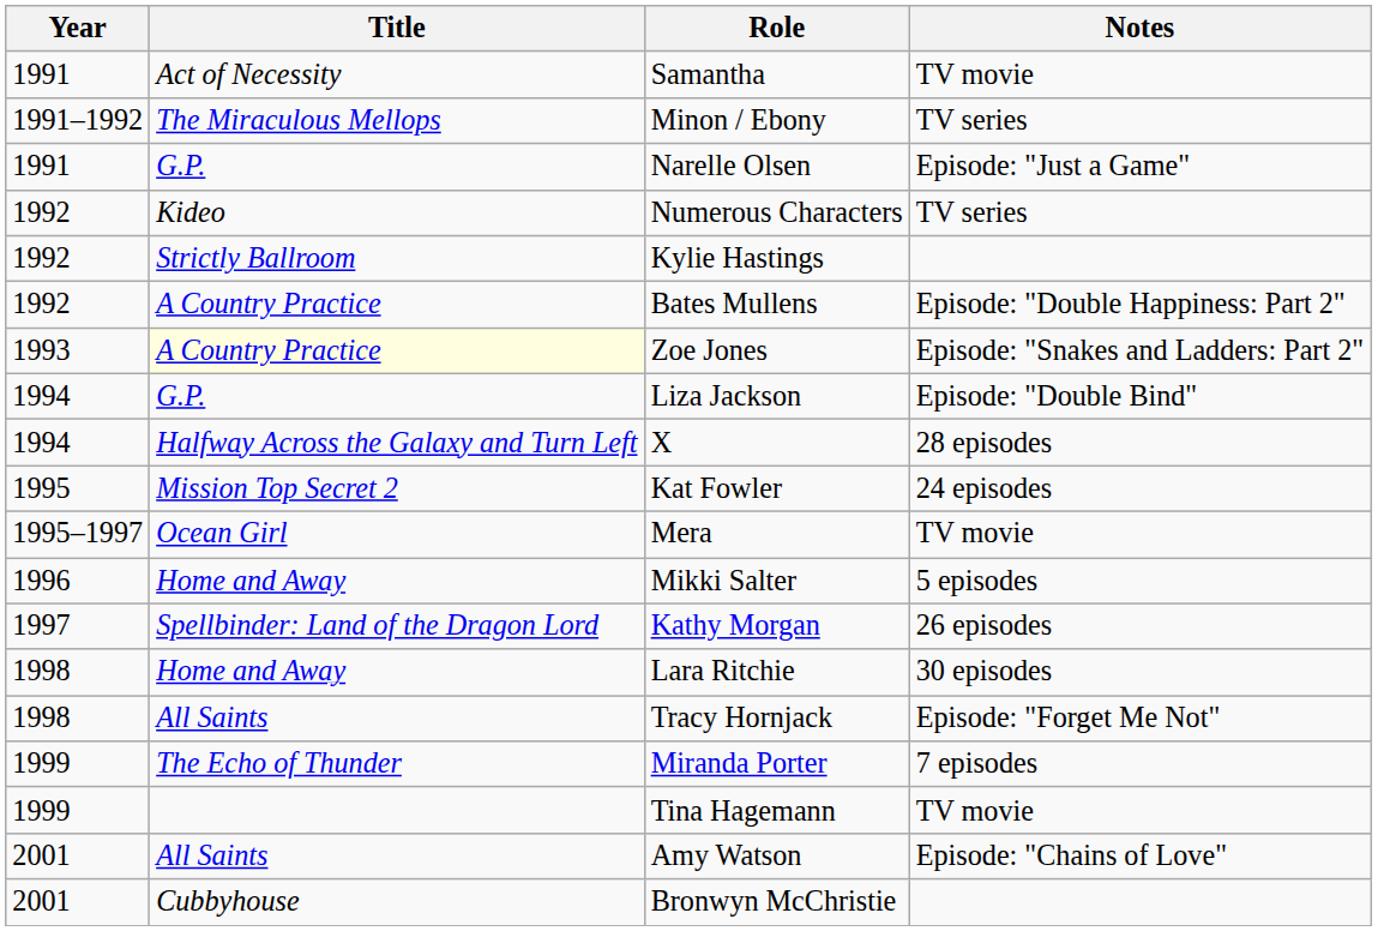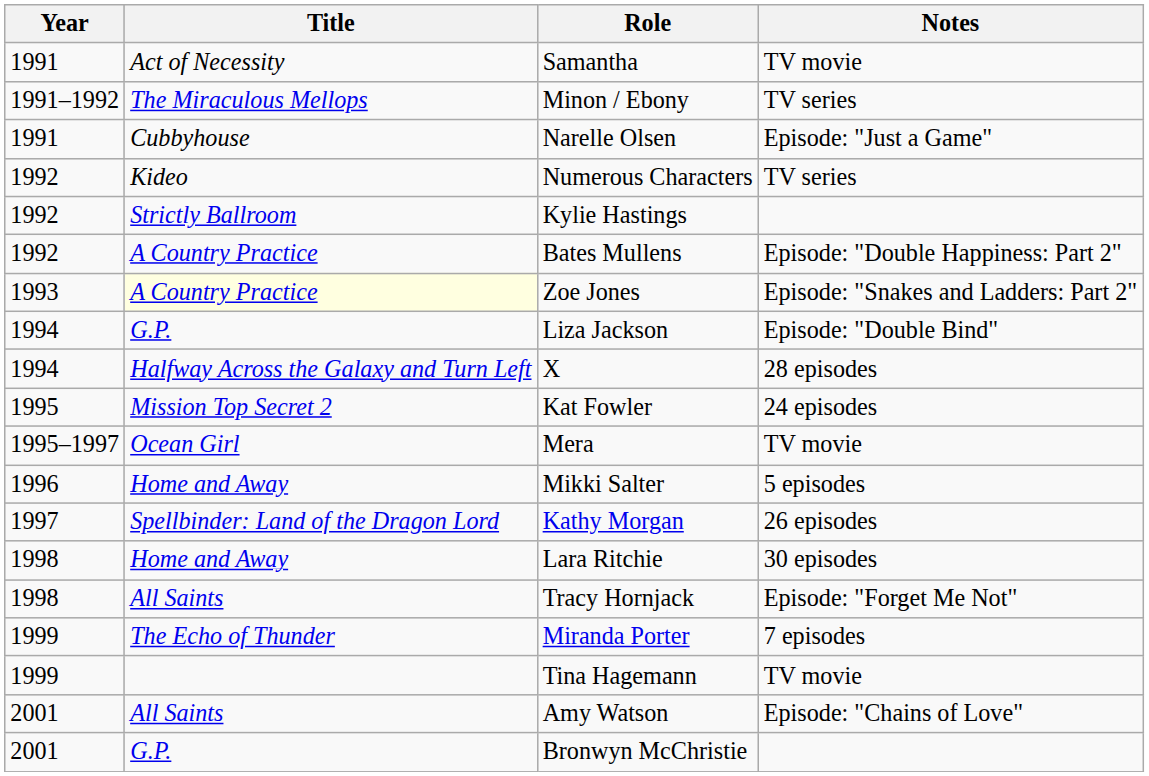 <table class="wikitable">
 <tr>
 <th>Year</th>
 <th>Title</th>
 <th>Role</th>
 <th>Notes</th>
 </tr>
 <tr>
 <td>1991</td>
 <td><em>Act of Necessity</em></td>
 <td>Samantha</td>
 <td>TV movie</td>
 </tr>
 <tr>
 <td>1991–1992</td>
 <td><em><a href='#'>The Miraculous Mellops</a></em></td>
 <td>Minon / Ebony</td>
 <td>TV series</td>
 </tr>
 <tr>
 <td>1991</td>
-<td><em><a href='#'>G.P.</a></em></td>
+<td><em>Cubbyhouse</em></td>
 <td>Narelle Olsen</td>
 <td>Episode: "Just a Game"</td>
 </tr>
 <tr>
 <td>1992</td>
 <td><em>Kideo</em></td>
 <td>Numerous Characters</td>
 <td>TV series</td>
 </tr>
 <tr>
 <td>1992</td>
 <td><em><a href='#'>Strictly Ballroom</a></em></td>
 <td>Kylie Hastings</td>
 <td></td>
 </tr>
 <tr>
 <td>1992</td>
 <td><em><a href='#'>A Country Practice</a></em></td>
 <td>Bates Mullens</td>
 <td>Episode: "Double Happiness: Part 2"</td>
 </tr>
 <tr>
 <td>1993</td>
 <td style="background: lightyellow;"><em><a href='#'>A Country Practice</a></em></td>
 <td>Zoe Jones</td>
 <td>Episode: "Snakes and Ladders: Part 2"</td>
 </tr>
 <tr>
 <td>1994</td>
 <td><em><a href='#'>G.P.</a></em></td>
 <td>Liza Jackson</td>
 <td>Episode: "Double Bind"</td>
 </tr>
 <tr>
 <td>1994</td>
 <td><em><a href='#'>Halfway Across the Galaxy and Turn Left</a></em></td>
 <td>X</td>
 <td>28 episodes</td>
 </tr>
 <tr>
 <td>1995</td>
 <td><em><a href='#'>Mission Top Secret 2</a></em></td>
 <td>Kat Fowler</td>
 <td>24 episodes</td>
 </tr>
 <tr>
 <td>1995–1997</td>
 <td><em><a href='#'>Ocean Girl</a></em></td>
 <td>Mera</td>
 <td>TV movie</td>
 </tr>
 <tr>
 <td>1996</td>
 <td><em><a href='#'>Home and Away</a></em></td>
 <td>Mikki Salter</td>
 <td>5 episodes</td>
 </tr>
 <tr>
 <td>1997</td>
 <td><em><a href='#'>Spellbinder: Land of the Dragon Lord</a></em></td>
 <td><a href='#'>Kathy Morgan</a></td>
 <td>26 episodes</td>
 </tr>
 <tr>
 <td>1998</td>
 <td><em><a href='#'>Home and Away</a></em></td>
 <td>Lara Ritchie</td>
 <td>30 episodes</td>
 </tr>
 <tr>
 <td>1998</td>
 <td><em><a href='#'>All Saints</a></em></td>
 <td>Tracy Hornjack</td>
 <td>Episode: "Forget Me Not"</td>
 </tr>
 <tr>
 <td>1999</td>
 <td><em><a href='#'>The Echo of Thunder</a></em></td>
 <td><a href='#'>Miranda Porter</a></td>
 <td>7 episodes</td>
 </tr>
 <tr>
 <td>1999</td>
 <td><em></em></td>
 <td>Tina Hagemann</td>
 <td>TV movie</td>
 </tr>
 <tr>
 <td>2001</td>
 <td><em><a href='#'>All Saints</a></em></td>
 <td>Amy Watson</td>
 <td>Episode: "Chains of Love"</td>
 </tr>
 <tr>
 <td>2001</td>
-<td><em>Cubbyhouse</em></td>
+<td><em><a href='#'>G.P.</a></em></td>
 <td>Bronwyn McChristie</td>
 <td></td>
 </tr>
 </table>
